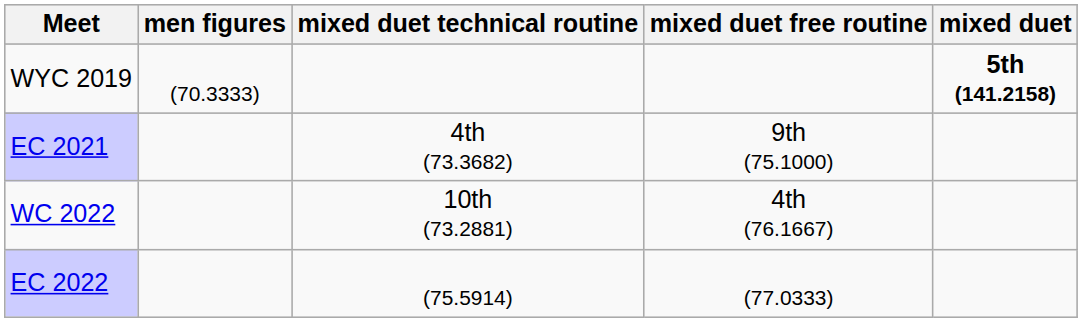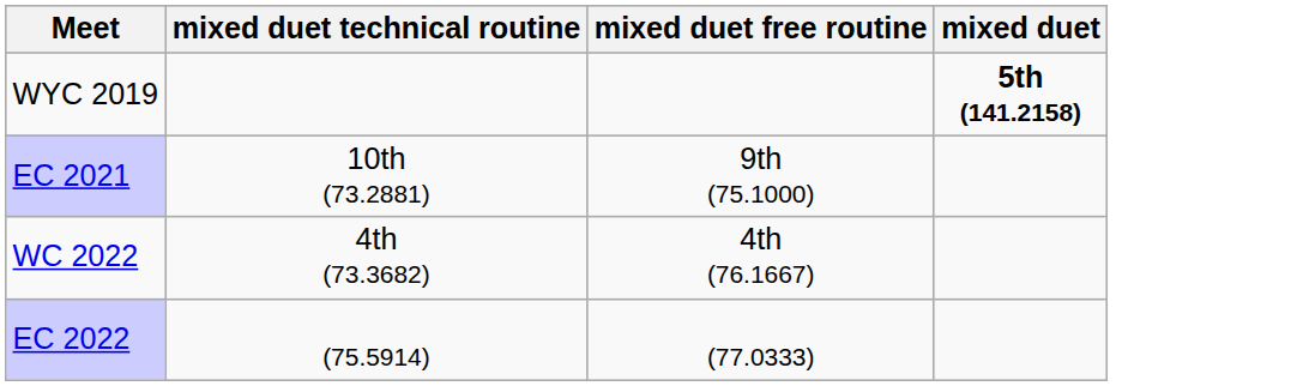 <table class="sortable wikitable">
 <tr>
 <th>Meet</th>
-<th class="unsortable">men figures</th>
 <th class="unsortable">mixed duet technical routine</th>
 <th class="unsortable">mixed duet free routine</th>
 <th class="unsortable">mixed duet</th>
 </tr>
 <tr>
 <td>WYC 2019</td>
-<td align="center"><br><small>(70.3333)</small></td>
 <td></td>
 <td></td>
 <td align="center"><strong>5th<br><small>(141.2158)</small></strong></td>
 </tr>
 <tr>
 <td style="background:#ccccff"><a href='#'>EC 2021</a></td>
-<td></td>
-<td align="center">4th<br><small>(73.3682)</small></td>
+<td align="center">10th<br><small>(73.2881)</small></td>
 <td align="center">9th<br><small>(75.1000)</small></td>
 <td></td>
 </tr>
 <tr>
 <td><a href='#'>WC 2022</a></td>
-<td></td>
-<td align="center">10th<br><small>(73.2881)</small></td>
+<td align="center">4th<br><small>(73.3682)</small></td>
 <td align="center">4th<br><small>(76.1667)</small></td>
 <td></td>
 </tr>
 <tr>
 <td style="background:#ccccff"><a href='#'>EC 2022</a></td>
-<td></td>
 <td align="center"><br><small>(75.5914)</small></td>
 <td align="center"><br><small>(77.0333)</small></td>
 <td></td>
 </tr>
 </table>
